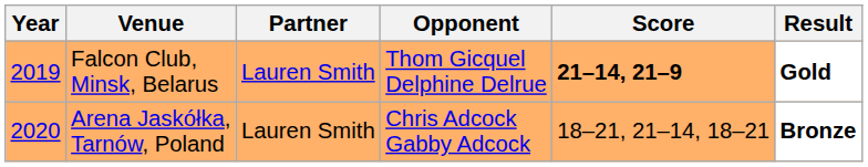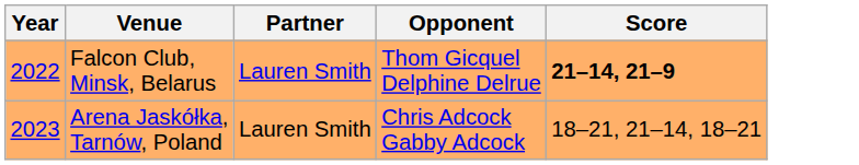 <table class="sortable wikitable" style="font-size: 90%;">
 <tr>
 <th>Year</th>
 <th>Venue</th>
 <th>Partner</th>
 <th>Opponent</th>
 <th>Score</th>
-<th>Result</th>
 </tr>
 <tr style="background:#FFB069">
-<td align="center"><a href='#'>2019</a></td>
+<td align="center"><a href='#'>2022</a></td>
 <td align="left">Falcon Club,<br><a href='#'>Minsk</a>, Belarus</td>
 <td align="left"> <a href='#'>Lauren Smith</a></td>
 <td align="left"> <a href='#'>Thom Gicquel</a><br> <a href='#'>Delphine Delrue</a></td>
 <td align="left"><strong>21–14, 21–9</strong></td>
-<td style="text-align:left; background:white"> <strong>Gold</strong></td>
 </tr>
 <tr style="background:#FFB069">
-<td align="center"><a href='#'>2020</a></td>
+<td align="center"><a href='#'>2023</a></td>
 <td align="left"><a href='#'>Arena Jaskółka</a>,<br><a href='#'>Tarnów</a>, Poland</td>
 <td align="left"> Lauren Smith</td>
 <td align="left"> <a href='#'>Chris Adcock</a><br> <a href='#'>Gabby Adcock</a></td>
 <td align="left">18–21, 21–14, 18–21</td>
-<td style="text-align:left; background:white"> <strong>Bronze</strong></td>
 </tr>
 </table>
